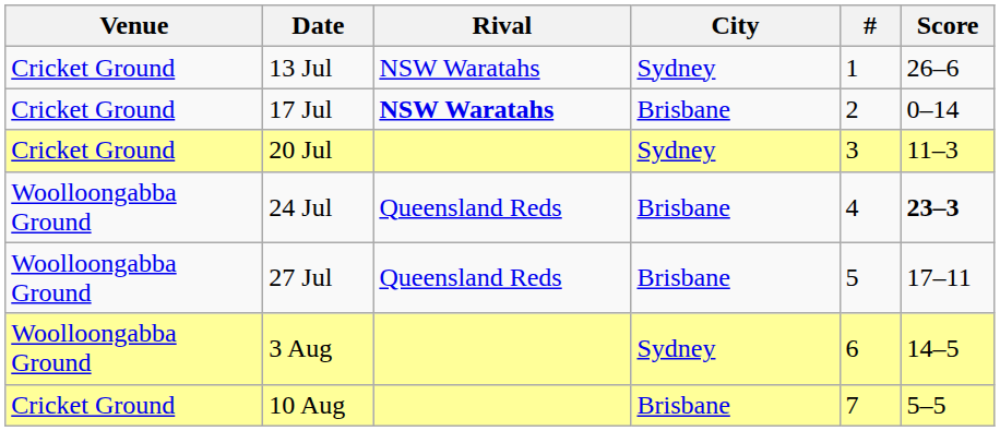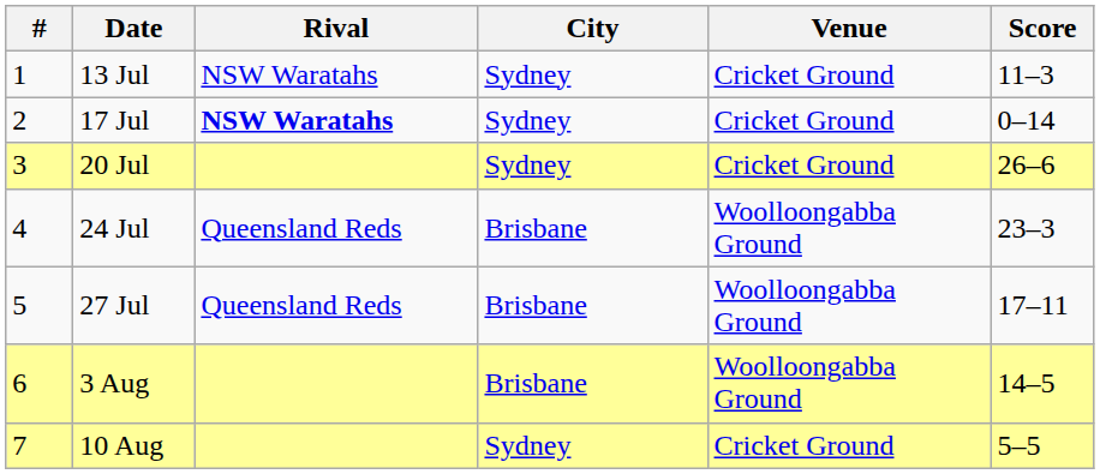 <table class="wikitable sortable" style="text-align:left">
 <tr>
-<th width=150px>Venue</th>
+<th width=30px>#</th>
 <th width=60px>Date</th>
 <th width=150px>Rival</th>
 <th width=120px>City</th>
-<th width=30px>#</th>
+<th width=150px>Venue</th>
 <th width=50px>Score</th>
 </tr>
 <tr>
-<td><a href='#'>Cricket Ground</a></td>
+<td>1</td>
 <td>13 Jul</td>
 <td><a href='#'>NSW Waratahs</a></td>
 <td><a href='#'>Sydney</a></td>
-<td>1</td>
+<td><a href='#'>Cricket Ground</a></td>
+<td>11–3</td>
+</tr>
+<tr>
+<td>2</td>
+<td>17 Jul</td>
+<td><strong><a href='#'>NSW Waratahs</a></strong></td>
+<td><a href='#'>Sydney</a></td>
+<td><a href='#'>Cricket Ground</a></td>
+<td>0–14</td>
+</tr>
+<tr bgcolor=#ffff99>
+<td>3</td>
+<td>20 Jul</td>
+<td></td>
+<td><a href='#'>Sydney</a></td>
+<td><a href='#'>Cricket Ground</a></td>
 <td>26–6</td>
 </tr>
 <tr>
-<td><a href='#'>Cricket Ground</a></td>
-<td>17 Jul</td>
-<td><strong><a href='#'>NSW Waratahs</a></strong></td>
-<td><a href='#'>Brisbane</a></td>
-<td>2</td>
-<td>0–14</td>
-</tr>
-<tr bgcolor=#ffff99>
-<td><a href='#'>Cricket Ground</a></td>
-<td>20 Jul</td>
-<td></td>
-<td><a href='#'>Sydney</a></td>
-<td>3</td>
-<td>11–3</td>
-</tr>
-<tr>
-<td><a href='#'>Woolloongabba Ground</a></td>
+<td>4</td>
 <td>24 Jul</td>
 <td><a href='#'>Queensland Reds</a></td>
 <td><a href='#'>Brisbane</a></td>
-<td>4</td>
-<td><strong>23–3</strong></td>
+<td><a href='#'>Woolloongabba Ground</a></td>
+<td>23–3</td>
 </tr>
 <tr>
-<td><a href='#'>Woolloongabba Ground</a></td>
+<td>5</td>
 <td>27 Jul</td>
 <td><a href='#'>Queensland Reds</a></td>
 <td><a href='#'>Brisbane</a></td>
-<td>5</td>
+<td><a href='#'>Woolloongabba Ground</a></td>
 <td>17–11</td>
 </tr>
 <tr bgcolor=#ffff99>
-<td><a href='#'>Woolloongabba Ground</a></td>
+<td>6</td>
 <td>3 Aug</td>
 <td></td>
-<td><a href='#'>Sydney</a></td>
-<td>6</td>
+<td><a href='#'>Brisbane</a></td>
+<td><a href='#'>Woolloongabba Ground</a></td>
 <td>14–5</td>
 </tr>
 <tr bgcolor=#ffff99>
-<td><a href='#'>Cricket Ground</a></td>
+<td>7</td>
 <td>10 Aug</td>
 <td></td>
-<td><a href='#'>Brisbane</a></td>
-<td>7</td>
+<td><a href='#'>Sydney</a></td>
+<td><a href='#'>Cricket Ground</a></td>
 <td>5–5</td>
 </tr>
 </table>
